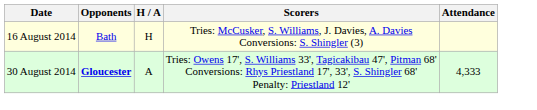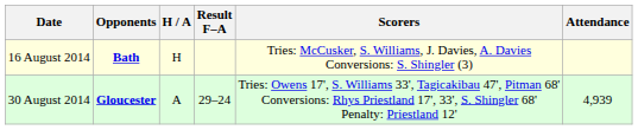 <table class="wikitable" style="text-align:center">
 <tr>
 <th>Date</th>
 <th>Opponents</th>
 <th>H / A</th>
+<th>Result<br>F–A</th>
 <th>Scorers</th>
 <th>Attendance</th>
 </tr>
 <tr bgcolor="ffffdd">
 <td>16 August 2014</td>
-<td><a href='#'>Bath</a></td>
+<td><strong><a href='#'>Bath</a></strong></td>
 <td>H</td>
+<td></td>
 <td>Tries: <a href='#'>McCusker</a>, <a href='#'>S. Williams</a>, J. Davies, <a href='#'>A. Davies</a><br>Conversions: <a href='#'>S. Shingler</a> (3)</td>
 <td></td>
 </tr>
 <tr bgcolor="ddffdd">
 <td>30 August 2014</td>
 <td><strong><a href='#'>Gloucester</a></strong></td>
 <td>A</td>
+<td>29–24</td>
 <td>Tries: <a href='#'>Owens</a> 17', <a href='#'>S. Williams</a> 33', <a href='#'>Tagicakibau</a> 47', <a href='#'>Pitman</a> 68'<br>Conversions: <a href='#'>Rhys Priestland</a> 17', 33', <a href='#'>S. Shingler</a> 68'<br>Penalty: <a href='#'>Priestland</a> 12'</td>
-<td>4,333</td>
+<td>4,939</td>
 </tr>
 </table>
